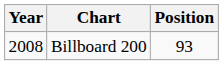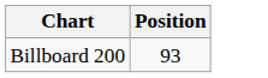 <table class="wikitable">
 <tr>
-<th>Year</th>
 <th>Chart</th>
 <th>Position</th>
 </tr>
 <tr>
-<td>2008</td>
 <td>Billboard 200</td>
 <td align="center">93</td>
 </tr>
 </table>
